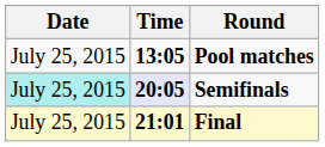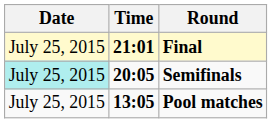 <table class="wikitable">
 <tr>
 <th>Date</th>
 <th>Time</th>
 <th>Round</th>
 </tr>
+<tr style=background:lemonchiffon>
+<td>July 25, 2015</td>
+<td><strong>21:01</strong></td>
+<td><strong>Final</strong></td>
+</tr>
+<tr>
+<td style="background: paleturquoise;">July 25, 2015</td>
+<td><strong>20:05</strong></td>
+<td><strong>Semifinals</strong></td>
+</tr>
 <tr>
 <td>July 25, 2015</td>
 <td><strong>13:05</strong></td>
 <td><strong>Pool matches</strong></td>
 </tr>
-<tr>
-<td style="background: paleturquoise;">July 25, 2015</td>
-<td style="background: lavender;"><strong>20:05</strong></td>
-<td><strong>Semifinals</strong></td>
-</tr>
-<tr style=background:lemonchiffon>
-<td>July 25, 2015</td>
-<td><strong>21:01</strong></td>
-<td><strong>Final</strong></td>
-</tr>
 </table>
